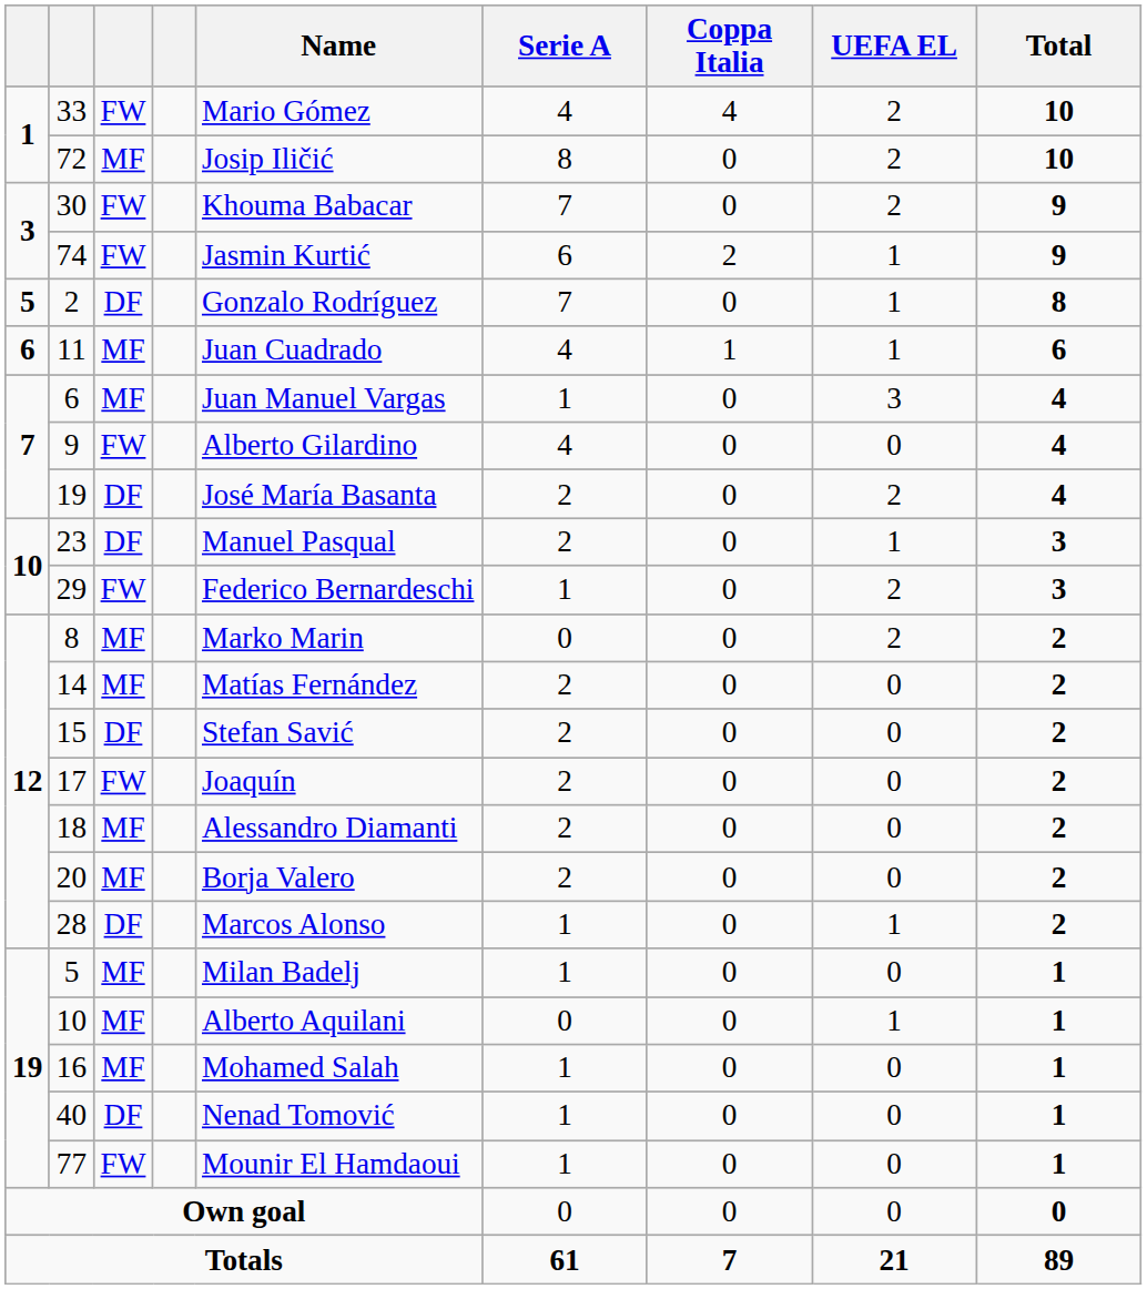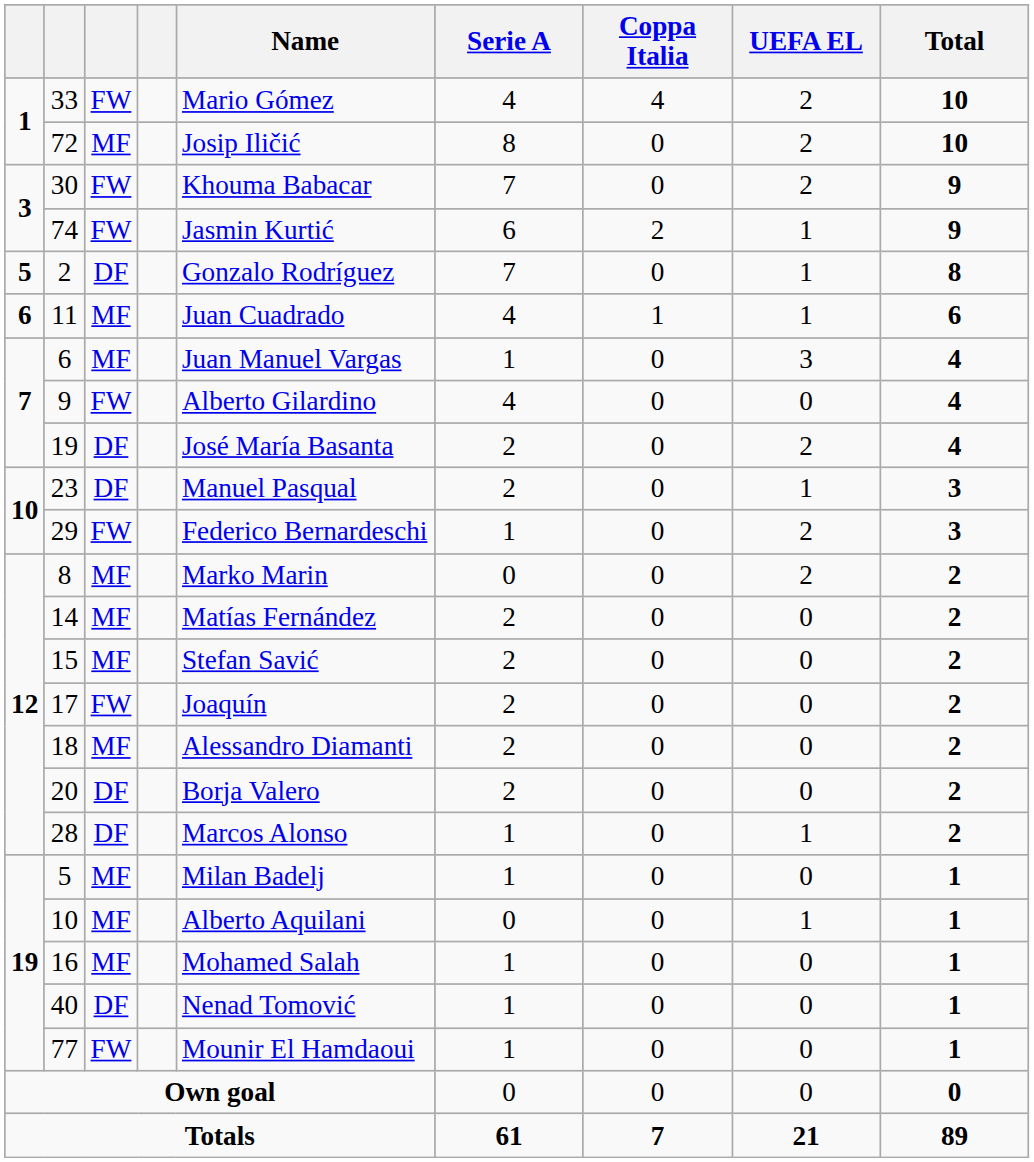 <table class="wikitable" style="text-align:center">
 <tr>
 <th width=15></th>
 <th width=15></th>
 <th width=15></th>
 <th width=15></th>
 <th width=145>Name</th>
 <th width=80><a href='#'>Serie A</a></th>
 <th width=80><a href='#'>Coppa Italia</a></th>
 <th width=80><a href='#'>UEFA EL</a></th>
 <th width=80>Total</th>
 </tr>
 <tr>
 <td rowspan=2><strong>1</strong></td>
 <td>33</td>
 <td><a href='#'>FW</a></td>
 <td></td>
 <td align=left><a href='#'>Mario Gómez</a></td>
 <td>4</td>
 <td>4</td>
 <td>2</td>
 <td><strong>10</strong></td>
 </tr>
 <tr>
 <td>72</td>
 <td><a href='#'>MF</a></td>
 <td></td>
 <td align=left><a href='#'>Josip Iličić</a></td>
 <td>8</td>
 <td>0</td>
 <td>2</td>
 <td><strong>10</strong></td>
 </tr>
 <tr>
 <td rowspan=2><strong>3</strong></td>
 <td>30</td>
 <td><a href='#'>FW</a></td>
 <td></td>
 <td align=left><a href='#'>Khouma Babacar</a></td>
 <td>7</td>
 <td>0</td>
 <td>2</td>
 <td><strong>9</strong></td>
 </tr>
 <tr>
 <td>74</td>
 <td><a href='#'>FW</a></td>
 <td></td>
 <td align=left><a href='#'>Jasmin Kurtić</a></td>
 <td>6</td>
 <td>2</td>
 <td>1</td>
 <td><strong>9</strong></td>
 </tr>
 <tr>
 <td><strong>5</strong></td>
 <td>2</td>
 <td><a href='#'>DF</a></td>
 <td></td>
 <td align=left><a href='#'>Gonzalo Rodríguez</a></td>
 <td>7</td>
 <td>0</td>
 <td>1</td>
 <td><strong>8</strong></td>
 </tr>
 <tr>
 <td><strong>6</strong></td>
 <td>11</td>
 <td><a href='#'>MF</a></td>
 <td></td>
 <td align=left><a href='#'>Juan Cuadrado</a></td>
 <td>4</td>
 <td>1</td>
 <td>1</td>
 <td><strong>6</strong></td>
 </tr>
 <tr>
 <td rowspan=3><strong>7</strong></td>
 <td>6</td>
 <td><a href='#'>MF</a></td>
 <td></td>
 <td align=left><a href='#'>Juan Manuel Vargas</a></td>
 <td>1</td>
 <td>0</td>
 <td>3</td>
 <td><strong>4</strong></td>
 </tr>
 <tr>
 <td>9</td>
 <td><a href='#'>FW</a></td>
 <td></td>
 <td align=left><a href='#'>Alberto Gilardino</a></td>
 <td>4</td>
 <td>0</td>
 <td>0</td>
 <td><strong>4</strong></td>
 </tr>
 <tr>
 <td>19</td>
 <td><a href='#'>DF</a></td>
 <td></td>
 <td align=left><a href='#'>José María Basanta</a></td>
 <td>2</td>
 <td>0</td>
 <td>2</td>
 <td><strong>4</strong></td>
 </tr>
 <tr>
 <td rowspan=2><strong>10</strong></td>
 <td>23</td>
 <td><a href='#'>DF</a></td>
 <td></td>
 <td align=left><a href='#'>Manuel Pasqual</a></td>
 <td>2</td>
 <td>0</td>
 <td>1</td>
 <td><strong>3</strong></td>
 </tr>
 <tr>
 <td>29</td>
 <td><a href='#'>FW</a></td>
 <td></td>
 <td align=left><a href='#'>Federico Bernardeschi</a></td>
 <td>1</td>
 <td>0</td>
 <td>2</td>
 <td><strong>3</strong></td>
 </tr>
 <tr>
 <td rowspan=7><strong>12</strong></td>
 <td>8</td>
 <td><a href='#'>MF</a></td>
 <td></td>
 <td align=left><a href='#'>Marko Marin</a></td>
 <td>0</td>
 <td>0</td>
 <td>2</td>
 <td><strong>2</strong></td>
 </tr>
 <tr>
 <td>14</td>
 <td><a href='#'>MF</a></td>
 <td></td>
 <td align=left><a href='#'>Matías Fernández</a></td>
 <td>2</td>
 <td>0</td>
 <td>0</td>
 <td><strong>2</strong></td>
 </tr>
 <tr>
 <td>15</td>
-<td><a href='#'>DF</a></td>
+<td><a href='#'>MF</a></td>
 <td></td>
 <td align=left><a href='#'>Stefan Savić</a></td>
 <td>2</td>
 <td>0</td>
 <td>0</td>
 <td><strong>2</strong></td>
 </tr>
 <tr>
 <td>17</td>
 <td><a href='#'>FW</a></td>
 <td></td>
 <td align=left><a href='#'>Joaquín</a></td>
 <td>2</td>
 <td>0</td>
 <td>0</td>
 <td><strong>2</strong></td>
 </tr>
 <tr>
 <td>18</td>
 <td><a href='#'>MF</a></td>
 <td></td>
 <td align=left><a href='#'>Alessandro Diamanti</a></td>
 <td>2</td>
 <td>0</td>
 <td>0</td>
 <td><strong>2</strong></td>
 </tr>
 <tr>
 <td>20</td>
-<td><a href='#'>MF</a></td>
+<td><a href='#'>DF</a></td>
 <td></td>
 <td align=left><a href='#'>Borja Valero</a></td>
 <td>2</td>
 <td>0</td>
 <td>0</td>
 <td><strong>2</strong></td>
 </tr>
 <tr>
 <td>28</td>
 <td><a href='#'>DF</a></td>
 <td></td>
 <td align=left><a href='#'>Marcos Alonso</a></td>
 <td>1</td>
 <td>0</td>
 <td>1</td>
 <td><strong>2</strong></td>
 </tr>
 <tr>
 <td rowspan=5><strong>19</strong></td>
 <td>5</td>
 <td><a href='#'>MF</a></td>
 <td></td>
 <td align=left><a href='#'>Milan Badelj</a></td>
 <td>1</td>
 <td>0</td>
 <td>0</td>
 <td><strong>1</strong></td>
 </tr>
 <tr>
 <td>10</td>
 <td><a href='#'>MF</a></td>
 <td></td>
 <td align=left><a href='#'>Alberto Aquilani</a></td>
 <td>0</td>
 <td>0</td>
 <td>1</td>
 <td><strong>1</strong></td>
 </tr>
 <tr>
 <td>16</td>
 <td><a href='#'>MF</a></td>
 <td></td>
 <td align=left><a href='#'>Mohamed Salah</a></td>
 <td>1</td>
 <td>0</td>
 <td>0</td>
 <td><strong>1</strong></td>
 </tr>
 <tr>
 <td>40</td>
 <td><a href='#'>DF</a></td>
 <td></td>
 <td align=left><a href='#'>Nenad Tomović</a></td>
 <td>1</td>
 <td>0</td>
 <td>0</td>
 <td><strong>1</strong></td>
 </tr>
 <tr>
 <td>77</td>
 <td><a href='#'>FW</a></td>
 <td></td>
 <td align=left><a href='#'>Mounir El Hamdaoui</a></td>
 <td>1</td>
 <td>0</td>
 <td>0</td>
 <td><strong>1</strong></td>
 </tr>
 <tr>
 <td colspan=5><strong>Own goal</strong></td>
 <td>0</td>
 <td>0</td>
 <td>0</td>
 <td><strong>0</strong></td>
 </tr>
 <tr>
 <td colspan=5><strong>Totals</strong></td>
 <td><strong>61</strong></td>
 <td><strong>7</strong></td>
 <td><strong>21</strong></td>
 <td><strong>89</strong></td>
 </tr>
 </table>
